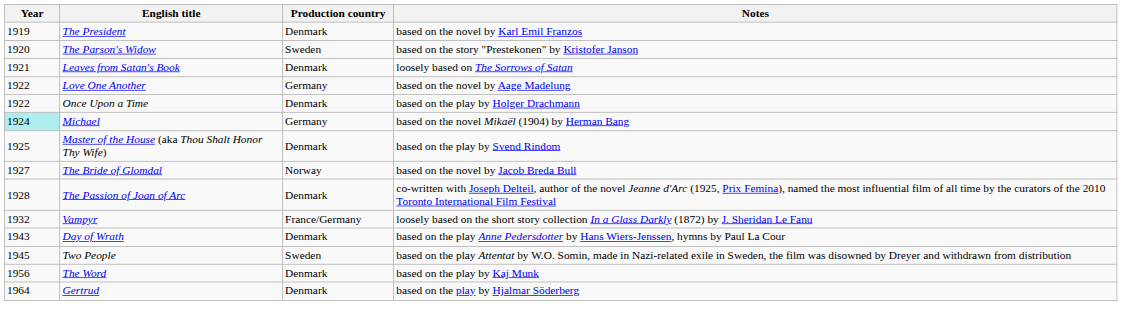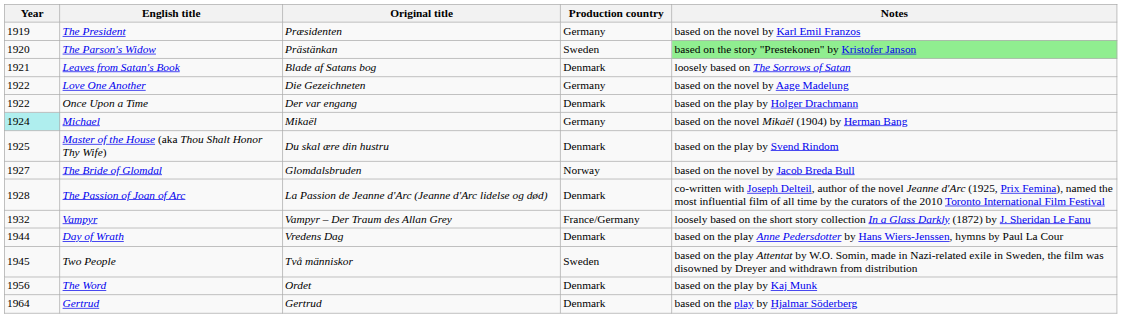 <table class="wikitable">
 <tr>
 <th width="5%">Year</th>
 <th width="20%">English title</th>
+<th width="25%">Original title</th>
 <th width="10%">Production country</th>
 <th>Notes</th>
 </tr>
 <tr>
 <td>1919</td>
 <td><em><a href='#'>The President</a></em></td>
-<td>Denmark</td>
+<td><em>Præsidenten</em></td>
+<td>Germany</td>
 <td>based on the novel by <a href='#'>Karl Emil Franzos</a></td>
 </tr>
 <tr>
 <td>1920</td>
 <td><em><a href='#'>The Parson's Widow</a></em></td>
+<td><em>Prästänkan</em></td>
 <td>Sweden</td>
-<td>based on the story "Prestekonen" by <a href='#'>Kristofer Janson</a></td>
+<td style="background: lightgreen;">based on the story "Prestekonen" by <a href='#'>Kristofer Janson</a></td>
 </tr>
 <tr>
 <td>1921</td>
 <td><em><a href='#'>Leaves from Satan's Book</a></em></td>
+<td><em>Blade af Satans bog</em></td>
 <td>Denmark</td>
 <td>loosely based on <em><a href='#'>The Sorrows of Satan</a></em></td>
 </tr>
 <tr>
 <td>1922</td>
 <td><em><a href='#'>Love One Another</a></em></td>
+<td><em>Die Gezeichneten</em></td>
 <td>Germany</td>
 <td>based on the novel by <a href='#'>Aage Madelung</a></td>
 </tr>
 <tr>
 <td>1922</td>
 <td><em>Once Upon a Time</em></td>
+<td><em>Der var engang</em></td>
 <td>Denmark</td>
 <td>based on the play by <a href='#'>Holger Drachmann</a></td>
 </tr>
 <tr>
 <td style="background: paleturquoise;">1924</td>
 <td><em><a href='#'>Michael</a></em></td>
+<td><em>Mikaël</em></td>
 <td>Germany</td>
 <td>based on the novel <em>Mikaël</em> (1904) by <a href='#'>Herman Bang</a></td>
 </tr>
 <tr>
 <td>1925</td>
 <td><em><a href='#'>Master of the House</a></em> (aka <em>Thou Shalt Honor Thy Wife</em>)</td>
+<td><em>Du skal ære din hustru</em></td>
 <td>Denmark</td>
 <td>based on the play by <a href='#'>Svend Rindom</a></td>
 </tr>
 <tr>
 <td>1927</td>
 <td><em><a href='#'>The Bride of Glomdal</a></em></td>
+<td><em>Glomdalsbruden</em></td>
 <td>Norway</td>
 <td>based on the novel by <a href='#'>Jacob Breda Bull</a></td>
 </tr>
 <tr>
 <td>1928</td>
 <td><em><a href='#'>The Passion of Joan of Arc</a></em></td>
+<td><em>La Passion de Jeanne d'Arc (Jeanne d'Arc lidelse og død) </em></td>
 <td>Denmark</td>
 <td>co-written with <a href='#'>Joseph Delteil</a>, author of the novel <em>Jeanne d'Arc</em> (1925, <a href='#'>Prix Femina</a>), named the most influential film of all time by the curators of the 2010 <a href='#'>Toronto International Film Festival</a></td>
 </tr>
 <tr>
 <td>1932</td>
 <td><em><a href='#'>Vampyr</a></em></td>
+<td><em>Vampyr – Der Traum des Allan Grey</em></td>
 <td>France/Germany</td>
 <td>loosely based on the short story collection <em><a href='#'>In a Glass Darkly</a></em> (1872) by <a href='#'>J. Sheridan Le Fanu</a></td>
 </tr>
 <tr>
-<td>1943</td>
+<td>1944</td>
 <td><em><a href='#'>Day of Wrath</a></em></td>
+<td><em>Vredens Dag</em></td>
 <td>Denmark</td>
 <td>based on the play <em><a href='#'>Anne Pedersdotter</a></em> by <a href='#'>Hans Wiers-Jenssen</a>, hymns by Paul La Cour</td>
 </tr>
 <tr>
 <td>1945</td>
 <td><em>Two People</em></td>
+<td><em>Två människor</em></td>
 <td>Sweden</td>
 <td>based on the play <em>Attentat</em> by W.O. Somin, made in Nazi-related exile in Sweden, the film was disowned by Dreyer and withdrawn from distribution</td>
 </tr>
 <tr>
 <td>1956</td>
 <td><em><a href='#'>The Word</a></em></td>
+<td><em>Ordet</em></td>
 <td>Denmark</td>
 <td>based on the play by <a href='#'>Kaj Munk</a></td>
 </tr>
 <tr>
 <td>1964</td>
 <td><em><a href='#'>Gertrud</a></em></td>
+<td><em>Gertrud</em></td>
 <td>Denmark</td>
 <td>based on the <a href='#'>play</a> by <a href='#'>Hjalmar Söderberg</a></td>
 </tr>
 </table>
